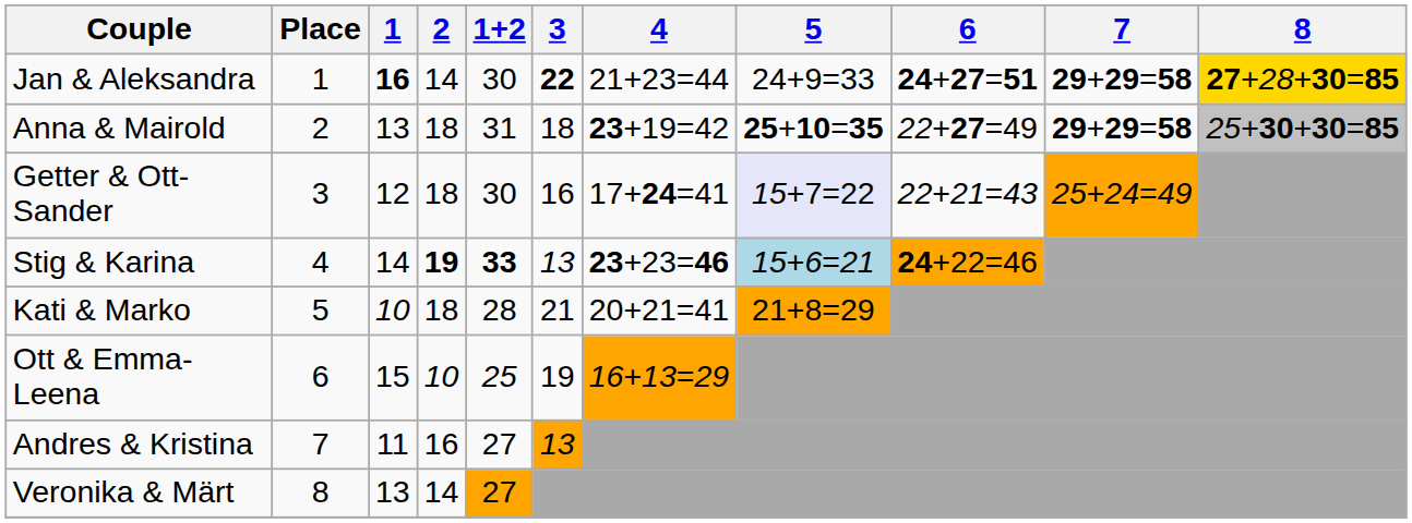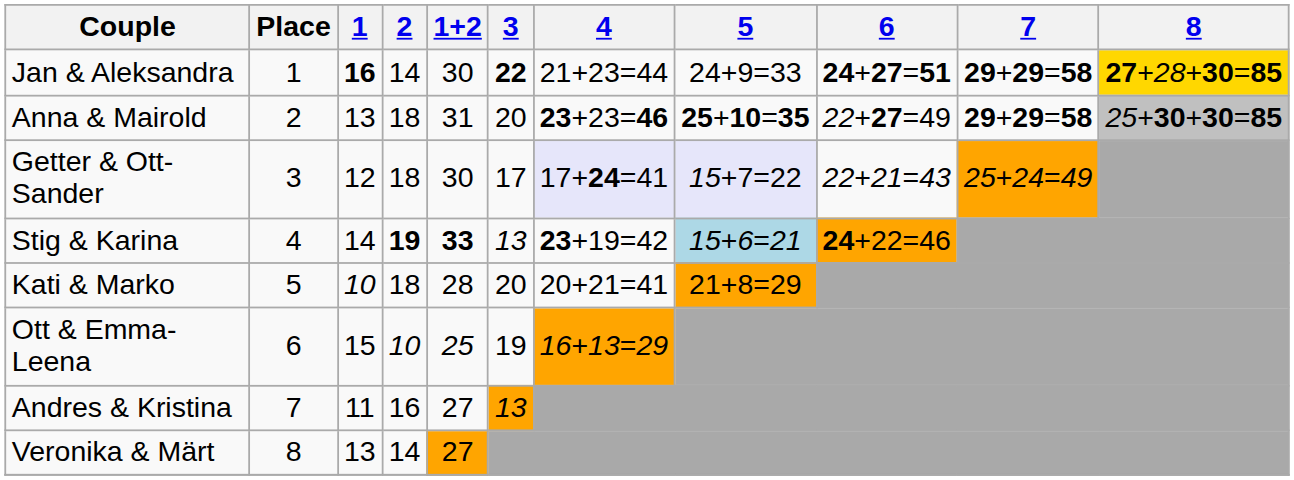 <table class="wikitable sortable" style="margin:auto;text-align:center;">
 <tr>
 <th width="130">Couple</th>
 <th>Place</th>
 <th><a href='#'>1</a></th>
 <th><a href='#'>2</a></th>
 <th><a href='#'>1+2</a></th>
 <th><a href='#'>3</a></th>
 <th><a href='#'>4</a></th>
 <th><a href='#'>5</a></th>
 <th><a href='#'>6</a></th>
 <th><a href='#'>7</a></th>
 <th><a href='#'>8</a></th>
 </tr>
 <tr>
 <td style="text-align:left;">Jan & Aleksandra</td>
 <td>1</td>
 <td><span><strong>16</strong></span></td>
 <td>14</td>
 <td>30</td>
 <td><span><strong>22</strong></span></td>
 <td>21+23=44</td>
 <td>24+9=33</td>
 <td><span><strong>24</strong></span>+<span><strong>27</strong></span>=<span><strong>51</strong></span></td>
 <td><span><strong>29</strong></span>+<span><strong>29</strong></span>=<span><strong>58</strong></span></td>
 <td style="background:gold;"><span><strong>27</strong></span>+<span><em>28</em></span>+<span><strong>30</strong></span>=<span><strong>85</strong></span></td>
 </tr>
 <tr>
 <td style="text-align:left;">Anna & Mairold</td>
 <td>2</td>
 <td>13</td>
 <td>18</td>
 <td>31</td>
-<td>18</td>
-<td><span><strong>23</strong></span>+19=42</td>
+<td>20</td>
+<td><span><strong>23</strong></span>+23=<span><strong>46</strong></span></td>
 <td><span><strong>25</strong></span>+<span><strong>10</strong></span>=<span><strong>35</strong></span></td>
 <td><span><em>22</em></span>+<span><strong>27</strong></span>=49</td>
 <td><span><strong>29</strong></span>+<span><strong>29</strong></span>=<span><strong>58</strong></span></td>
 <td style="background:silver;"><span><em>25</em></span>+<span><strong>30</strong></span>+<span><strong>30</strong></span>=<span><strong>85</strong></span></td>
 </tr>
 <tr>
 <td style="text-align:left;">Getter & Ott-Sander</td>
 <td>3</td>
 <td>12</td>
 <td>18</td>
 <td>30</td>
-<td>16</td>
-<td>17+<span><strong>24</strong></span>=41</td>
+<td>17</td>
+<td style="background: lavender;">17+<span><strong>24</strong></span>=41</td>
 <td style="background: lavender;"><span><em>15</em></span>+7=22</td>
 <td><span><em>22</em></span>+<span><em>21</em></span>=<span><em>43</em></span></td>
 <td style="background:orange;"><span><em>25</em></span>+<span><em>24</em></span>=<span><em>49</em></span></td>
 <td style="background:darkgray;" colspan="2"></td>
 </tr>
 <tr>
 <td style="text-align:left;">Stig & Karina</td>
 <td>4</td>
 <td>14</td>
 <td><span><strong>19</strong></span></td>
 <td><span><strong>33</strong></span></td>
 <td><span><em>13</em></span></td>
-<td><span><strong>23</strong></span>+23=<span><strong>46</strong></span></td>
+<td><span><strong>23</strong></span>+19=42</td>
 <td style="background:lightblue;"><span><em>15</em></span>+<span><em>6</em></span>=<span><em>21</em></span></td>
 <td style="background:orange;"><span><strong>24</strong></span>+22=46</td>
 <td style="background:darkgray;" colspan="3"></td>
 </tr>
 <tr>
 <td style="text-align:left;">Kati & Marko</td>
 <td>5</td>
 <td><span><em>10</em></span></td>
 <td>18</td>
 <td>28</td>
-<td>21</td>
+<td>20</td>
 <td>20+21=41</td>
 <td style="background:orange;">21+8=29</td>
 <td style="background:darkgray;" colspan="4"></td>
 </tr>
 <tr>
 <td style="text-align:left;">Ott & Emma-Leena</td>
 <td>6</td>
 <td>15</td>
 <td><span><em>10</em></span></td>
 <td><span><em>25</em></span></td>
 <td>19</td>
 <td style="background:orange;"><span><em>16</em></span>+<span><em>13</em></span>=<span><em>29</em></span></td>
 <td style="background:darkgray;" colspan="5"></td>
 </tr>
 <tr>
 <td style="text-align:left;">Andres & Kristina</td>
 <td>7</td>
 <td>11</td>
 <td>16</td>
 <td>27</td>
 <td style="background:orange;"><span><em>13</em></span></td>
 <td style="background:darkgray;" colspan="6"></td>
 </tr>
 <tr>
 <td style="text-align:left;">Veronika & Märt</td>
 <td>8</td>
 <td>13</td>
 <td>14</td>
 <td style="background:orange;">27</td>
 <td style="background:darkgray;" colspan="7"></td>
 </tr>
 <tr>
 </tr>
 </table>
